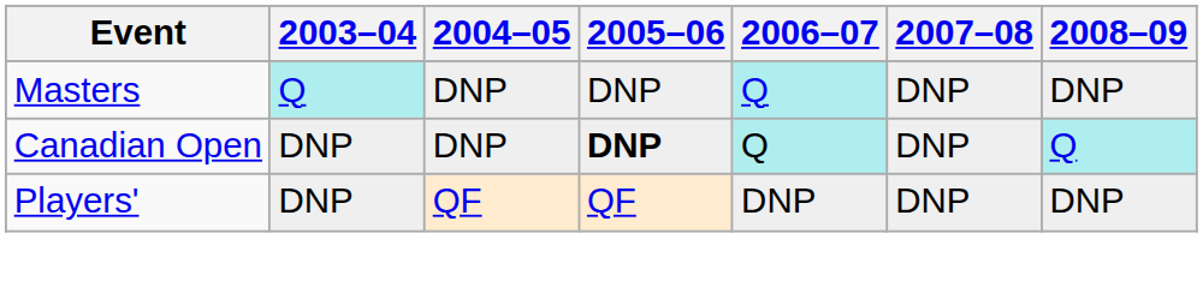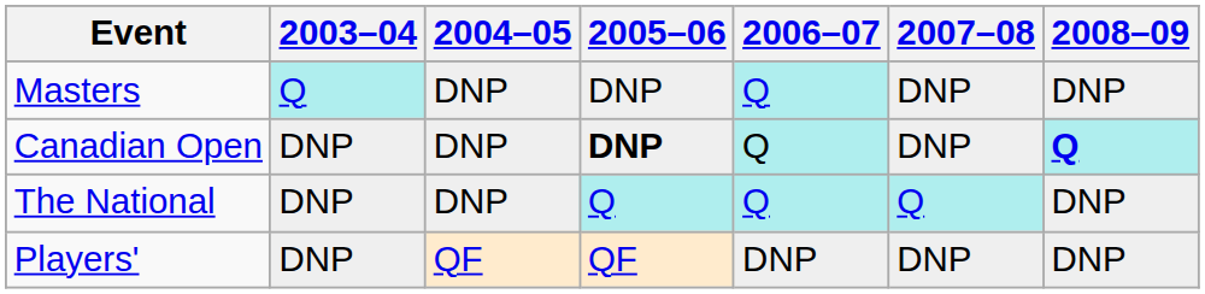 <table class="wikitable">
 <tr>
 <th>Event</th>
 <th><a href='#'>2003–04</a></th>
 <th><a href='#'>2004–05</a></th>
 <th><a href='#'>2005–06</a></th>
 <th><a href='#'>2006–07</a></th>
 <th><a href='#'>2007–08</a></th>
 <th><a href='#'>2008–09</a></th>
 </tr>
 <tr>
 <td><a href='#'>Masters</a></td>
 <td style="background:#afeeee;"><a href='#'>Q</a></td>
 <td style="background:#EFEFEF;">DNP</td>
 <td style="background:#EFEFEF;">DNP</td>
 <td style="background:#afeeee;"><a href='#'>Q</a></td>
 <td style="background:#EFEFEF;">DNP</td>
 <td style="background:#EFEFEF;">DNP</td>
 </tr>
 <tr>
 <td><a href='#'>Canadian Open</a></td>
 <td style="background:#EFEFEF;">DNP</td>
 <td style="background:#EFEFEF;">DNP</td>
 <td style="background:#EFEFEF;"><strong>DNP</strong></td>
 <td style="background:#afeeee;">Q</td>
 <td style="background:#EFEFEF;">DNP</td>
+<td style="background:#afeeee;"><strong><a href='#'>Q</a></strong></td>
+</tr>
+<tr>
+<td><a href='#'>The National</a></td>
+<td style="background:#EFEFEF;">DNP</td>
+<td style="background:#EFEFEF;">DNP</td>
 <td style="background:#afeeee;"><a href='#'>Q</a></td>
+<td style="background:#afeeee;"><a href='#'>Q</a></td>
+<td style="background:#afeeee;"><a href='#'>Q</a></td>
+<td style="background:#EFEFEF;">DNP</td>
 </tr>
 <tr>
 <td><a href='#'>Players'</a></td>
 <td style="background:#EFEFEF;">DNP</td>
 <td style="background:#ffebcd;"><a href='#'>QF</a></td>
 <td style="background:#ffebcd;"><a href='#'>QF</a></td>
 <td style="background:#EFEFEF;">DNP</td>
 <td style="background:#EFEFEF;">DNP</td>
 <td style="background:#EFEFEF;">DNP</td>
 </tr>
 </table>
